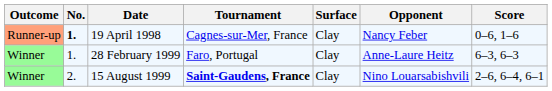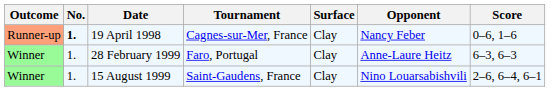 <table class="sortable wikitable" style=font-size:97%>
 <tr>
 <th>Outcome</th>
 <th>No.</th>
 <th>Date</th>
 <th>Tournament</th>
 <th>Surface</th>
 <th>Opponent</th>
 <th>Score</th>
 </tr>
 <tr style="background:#f0f8ff;">
 <td bgcolor="FFA07A">Runner-up</td>
 <td><strong>1.</strong></td>
 <td>19 April 1998</td>
 <td><a href='#'>Cagnes-sur-Mer</a>, France</td>
 <td>Clay</td>
 <td> <a href='#'>Nancy Feber</a></td>
 <td>0–6, 1–6</td>
 </tr>
 <tr style="background:#f0f8ff;">
 <td bgcolor="98FB98">Winner</td>
 <td>1.</td>
 <td>28 February 1999</td>
 <td><a href='#'>Faro</a>, Portugal</td>
 <td>Clay</td>
 <td> <a href='#'>Anne-Laure Heitz</a></td>
 <td>6–3, 6–3</td>
 </tr>
 <tr style="background:#f0f8ff;">
 <td bgcolor="98FB98">Winner</td>
-<td>2.</td>
+<td>1.</td>
 <td>15 August 1999</td>
-<td><strong><a href='#'>Saint-Gaudens</a>, France</strong></td>
+<td><a href='#'>Saint-Gaudens</a>, France</td>
 <td>Clay</td>
 <td> <a href='#'>Nino Louarsabishvili</a></td>
 <td>2–6, 6–4, 6–1</td>
 </tr>
 </table>
